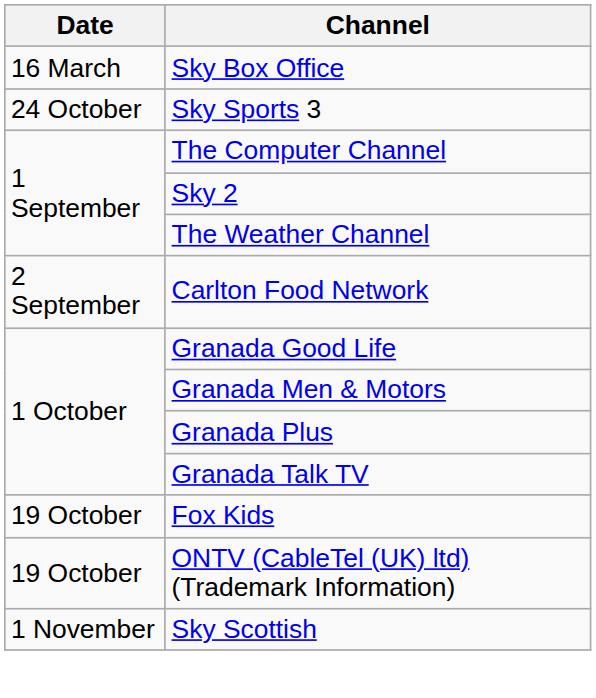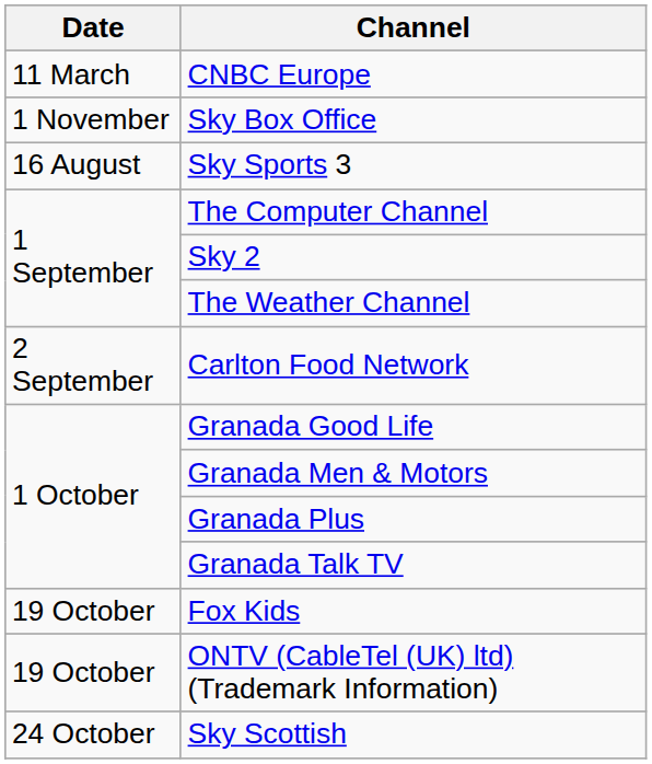 <table class="wikitable">
 <tr>
 <th width=90>Date</th>
 <th width=250>Channel</th>
 </tr>
 <tr>
-<td>16 March</td>
+<td>11 March</td>
+<td><a href='#'>CNBC Europe</a></td>
+</tr>
+<tr>
+<td>1 November</td>
 <td><a href='#'>Sky Box Office</a></td>
 </tr>
 <tr>
-<td>24 October</td>
+<td>16 August</td>
 <td><a href='#'>Sky Sports</a> 3</td>
 </tr>
 <tr>
 <td rowspan="3">1 September</td>
 <td><a href='#'>The Computer Channel</a></td>
 </tr>
 <tr>
 <td><a href='#'>Sky 2</a></td>
 </tr>
 <tr>
 <td><a href='#'>The Weather Channel</a></td>
 </tr>
 <tr>
 <td>2 September</td>
 <td><a href='#'>Carlton Food Network</a></td>
 </tr>
 <tr>
 <td rowspan="4">1 October</td>
 <td><a href='#'>Granada Good Life</a></td>
 </tr>
 <tr>
 <td><a href='#'>Granada Men & Motors</a></td>
 </tr>
 <tr>
 <td><a href='#'>Granada Plus</a></td>
 </tr>
 <tr>
 <td><a href='#'>Granada Talk TV</a></td>
 </tr>
 <tr>
 <td>19 October</td>
 <td><a href='#'>Fox Kids</a></td>
 </tr>
 <tr>
 <td>19 October</td>
 <td><a href='#'>ONTV (CableTel (UK) ltd)</a> (Trademark Information)</td>
 </tr>
 <tr>
-<td>1 November</td>
+<td>24 October</td>
 <td><a href='#'>Sky Scottish</a></td>
 </tr>
 </table>
